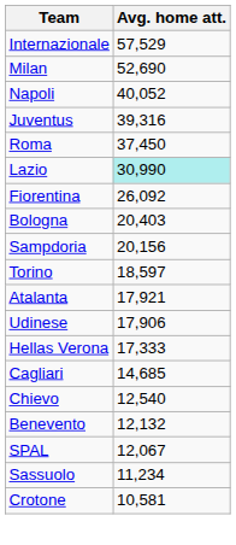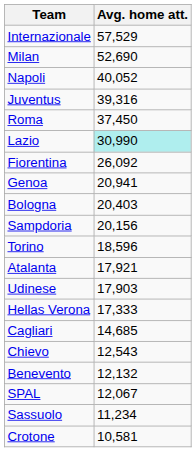 <table class="wikitable sortable">
 <tr>
 <th>Team</th>
 <th>Avg. home att.</th>
 </tr>
 <tr>
 <td><a href='#'>Internazionale</a></td>
 <td>57,529</td>
 </tr>
 <tr>
 <td><a href='#'>Milan</a></td>
 <td>52,690</td>
 </tr>
 <tr>
 <td><a href='#'>Napoli</a></td>
 <td>40,052</td>
 </tr>
 <tr>
 <td><a href='#'>Juventus</a></td>
 <td>39,316</td>
 </tr>
 <tr>
 <td><a href='#'>Roma</a></td>
 <td>37,450</td>
 </tr>
 <tr>
 <td><a href='#'>Lazio</a></td>
 <td style="background: paleturquoise;">30,990</td>
 </tr>
 <tr>
 <td><a href='#'>Fiorentina</a></td>
 <td>26,092</td>
 </tr>
 <tr>
+<td><a href='#'>Genoa</a></td>
+<td>20,941</td>
+</tr>
+<tr>
 <td><a href='#'>Bologna</a></td>
 <td>20,403</td>
 </tr>
 <tr>
 <td><a href='#'>Sampdoria</a></td>
 <td>20,156</td>
 </tr>
 <tr>
 <td><a href='#'>Torino</a></td>
-<td>18,597</td>
+<td>18,596</td>
 </tr>
 <tr>
 <td><a href='#'>Atalanta</a></td>
 <td>17,921</td>
 </tr>
 <tr>
 <td><a href='#'>Udinese</a></td>
-<td>17,906</td>
+<td>17,903</td>
 </tr>
 <tr>
 <td><a href='#'>Hellas Verona</a></td>
 <td>17,333</td>
 </tr>
 <tr>
 <td><a href='#'>Cagliari</a></td>
 <td>14,685</td>
 </tr>
 <tr>
 <td><a href='#'>Chievo</a></td>
-<td>12,540</td>
+<td>12,543</td>
 </tr>
 <tr>
 <td><a href='#'>Benevento</a></td>
 <td>12,132</td>
 </tr>
 <tr>
 <td><a href='#'>SPAL</a></td>
 <td>12,067</td>
 </tr>
 <tr>
 <td><a href='#'>Sassuolo</a></td>
 <td>11,234</td>
 </tr>
 <tr>
 <td><a href='#'>Crotone</a></td>
 <td>10,581</td>
 </tr>
 </table>
